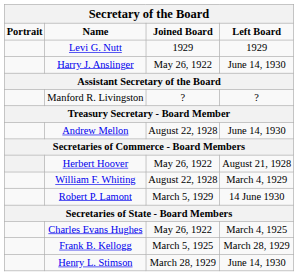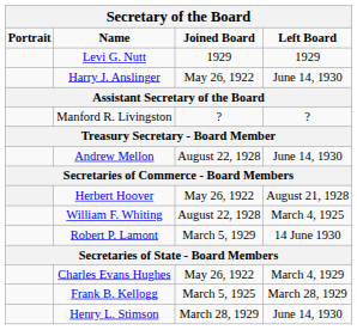 <table class="wikitable" style="clear:left; text-align:center">
 <tr>
 <th colspan="4"><big>Secretary of the Board</big></th>
 </tr>
 <tr>
 <td><strong>Portrait</strong></td>
 <td><strong>Name</strong></td>
 <td><strong>Joined Board</strong></td>
 <td><strong>Left Board</strong></td>
 </tr>
 <tr>
 <td></td>
 <td><a href='#'>Levi G. Nutt</a></td>
 <td>1929</td>
 <td>1929</td>
 </tr>
 <tr>
 <td></td>
 <td><a href='#'>Harry J. Anslinger</a></td>
 <td>May 26, 1922</td>
 <td>June 14, 1930</td>
 </tr>
 <tr>
 <th colspan="4">Assistant Secretary of the Board</th>
 </tr>
 <tr>
 <td></td>
 <td>Manford R. Livingston</td>
 <td>?</td>
 <td>?</td>
 </tr>
 <tr>
 <th colspan="4">Treasury Secretary - Board Member</th>
 </tr>
 <tr>
 <td></td>
 <td><a href='#'>Andrew Mellon</a></td>
 <td>August 22, 1928</td>
 <td>June 14, 1930</td>
 </tr>
 <tr>
 <th colspan="4">Secretaries of Commerce - Board Members</th>
 </tr>
 <tr>
 <th></th>
 <td><a href='#'>Herbert Hoover</a></td>
 <td>May 26, 1922</td>
 <td>August 21, 1928</td>
 </tr>
 <tr>
 <td></td>
 <td><a href='#'>William F. Whiting</a></td>
 <td>August 22, 1928</td>
-<td>March 4, 1929</td>
+<td>March 4, 1925</td>
 </tr>
 <tr>
 <td></td>
 <td><a href='#'>Robert P. Lamont</a></td>
 <td>March 5, 1929</td>
 <td>14 June 1930</td>
 </tr>
 <tr>
 <th colspan="4">Secretaries of State - Board Members</th>
 </tr>
 <tr>
 <td></td>
 <td><a href='#'>Charles Evans Hughes</a></td>
 <td>May 26, 1922</td>
-<td>March 4, 1925</td>
+<td>March 4, 1929</td>
 </tr>
 <tr>
 <td></td>
 <td><a href='#'>Frank B. Kellogg</a></td>
 <td>March 5, 1925</td>
 <td>March 28, 1929</td>
 </tr>
 <tr>
 <td></td>
 <td><a href='#'>Henry L. Stimson</a></td>
 <td>March 28, 1929</td>
 <td>June 14, 1930</td>
 </tr>
 </table>
